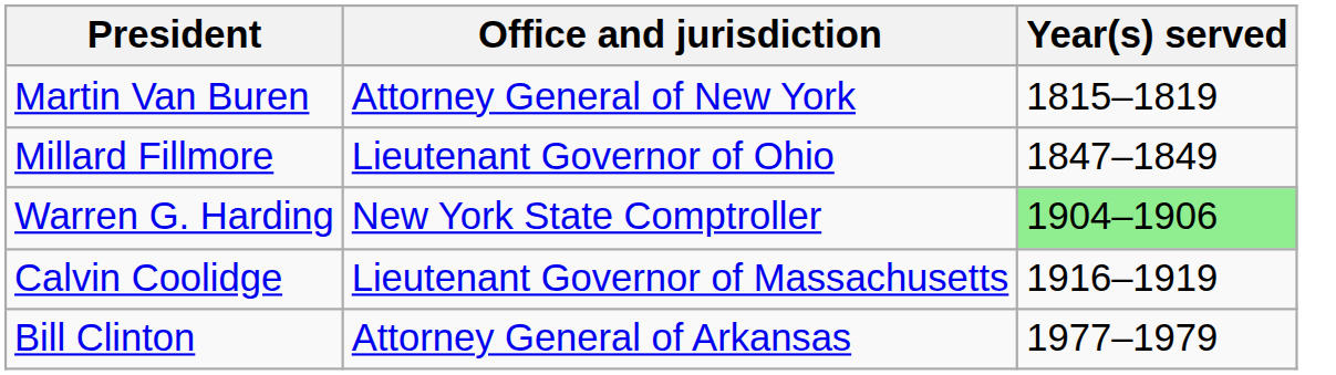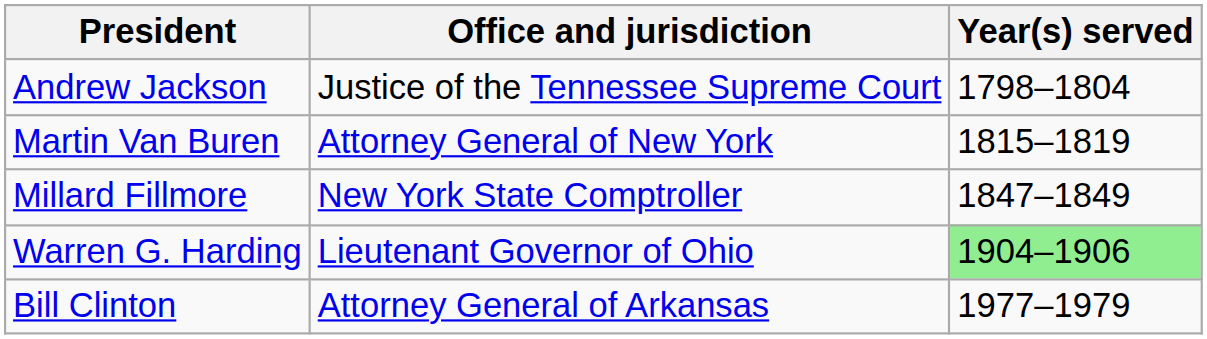 <table class="wikitable sortable">
 <tr>
 <th>President</th>
 <th>Office and jurisdiction</th>
 <th>Year(s) served</th>
+</tr>
+<tr>
+<td><a href='#'>Andrew Jackson</a></td>
+<td>Justice of the <a href='#'>Tennessee Supreme Court</a></td>
+<td>1798–1804</td>
 </tr>
 <tr>
 <td><a href='#'>Martin Van Buren</a></td>
 <td><a href='#'>Attorney General of New York</a></td>
 <td>1815–1819</td>
 </tr>
 <tr>
 <td><a href='#'>Millard Fillmore</a></td>
-<td><a href='#'>Lieutenant Governor of Ohio</a></td>
+<td><a href='#'>New York State Comptroller</a></td>
 <td>1847–1849</td>
 </tr>
 <tr>
 <td><a href='#'>Warren G. Harding</a></td>
-<td><a href='#'>New York State Comptroller</a></td>
+<td><a href='#'>Lieutenant Governor of Ohio</a></td>
 <td style="background: lightgreen;">1904–1906</td>
-</tr>
-<tr>
-<td><a href='#'>Calvin Coolidge</a></td>
-<td><a href='#'>Lieutenant Governor of Massachusetts</a></td>
-<td>1916–1919</td>
 </tr>
 <tr>
 <td><a href='#'>Bill Clinton</a></td>
 <td><a href='#'>Attorney General of Arkansas</a></td>
 <td>1977–1979</td>
 </tr>
 </table>
